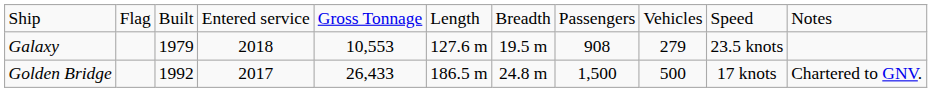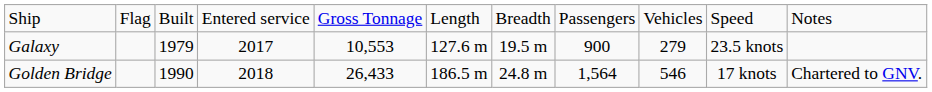 <table class="wikitable">
 <tr>
 <td>Ship</td>
 <td>Flag</td>
 <td>Built</td>
 <td>Entered service</td>
 <td><a href='#'>Gross Tonnage</a></td>
 <td>Length</td>
 <td>Breadth</td>
 <td>Passengers</td>
 <td>Vehicles</td>
 <td>Speed</td>
 <td>Notes</td>
 </tr>
 <tr>
 <td><em>Galaxy</em></td>
 <td></td>
 <td align="Center">1979</td>
-<td align="Center">2018</td>
+<td align="Center">2017</td>
 <td align="Center">10,553</td>
 <td align="Center">127.6 m</td>
 <td align="Center">19.5 m</td>
-<td align="Center">908</td>
+<td align="Center">900</td>
 <td align="Center">279</td>
 <td align="Center">23.5 knots</td>
 <td></td>
 </tr>
 <tr>
 <td><em>Golden Bridge</em></td>
 <td></td>
-<td align="Center">1992</td>
-<td align="Center">2017</td>
+<td align="Center">1990</td>
+<td align="Center">2018</td>
 <td align="Center">26,433</td>
 <td align="Center">186.5 m</td>
 <td align="Center">24.8 m</td>
-<td align="Center">1,500</td>
-<td align="Center">500</td>
+<td align="Center">1,564</td>
+<td align="Center">546</td>
 <td align="Center">17 knots</td>
 <td>Chartered to <a href='#'>GNV</a>.</td>
 </tr>
 </table>
